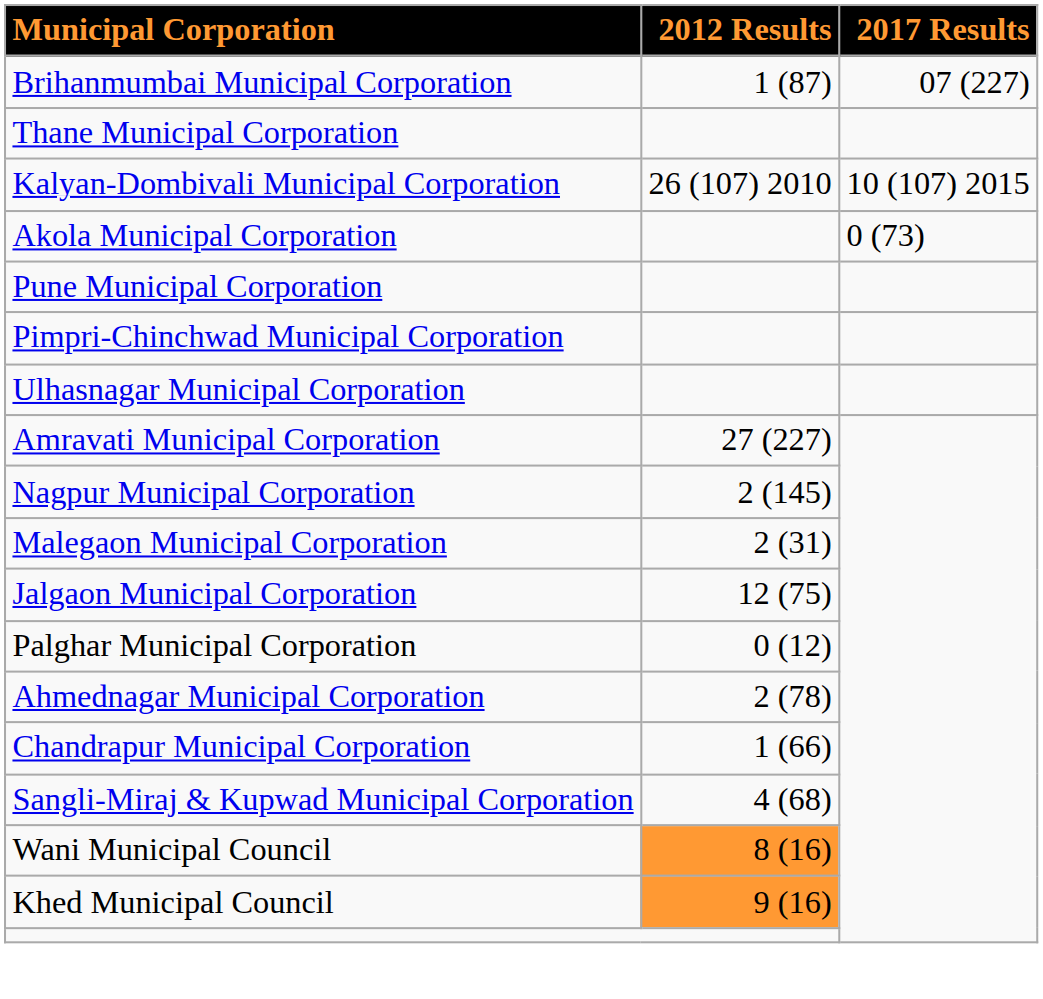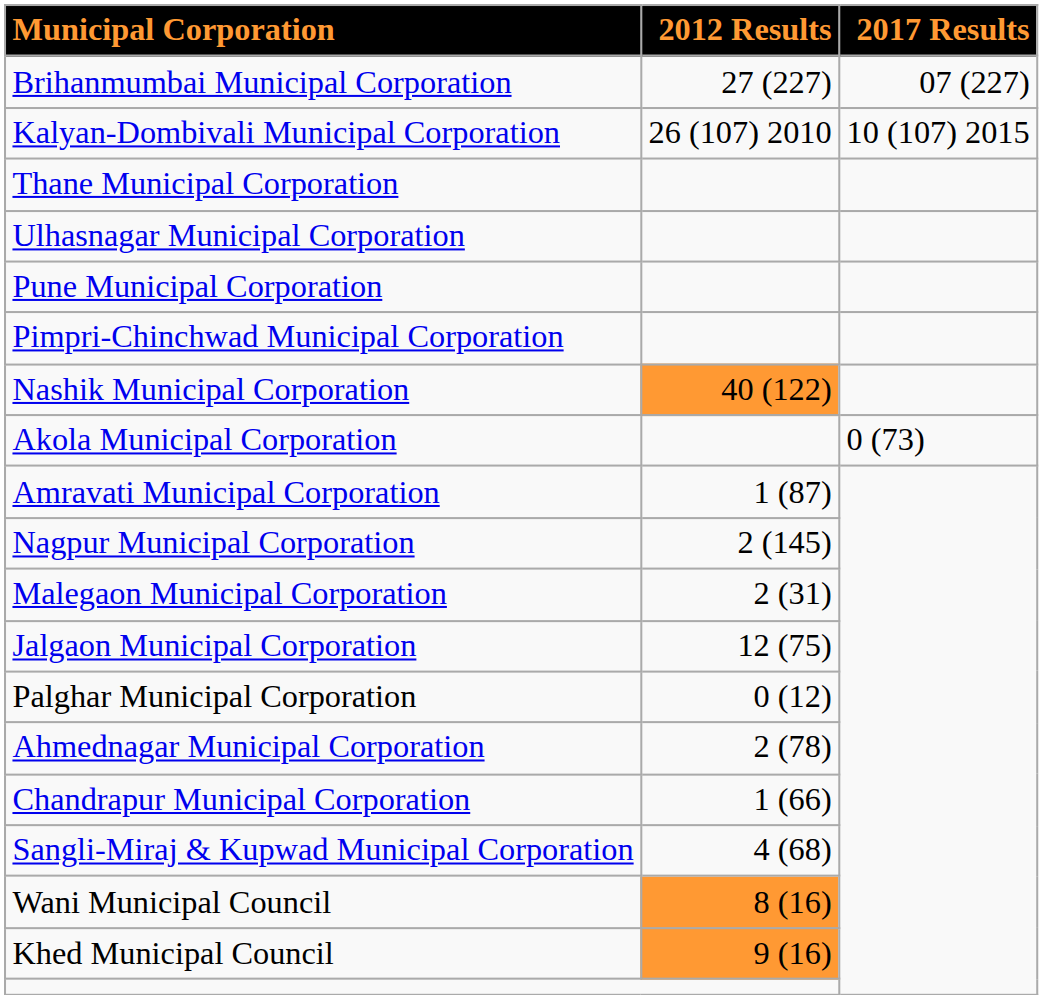 <table class="wikitable">
 <tr>
 <th style="background:black; color:#f93; text-align:left;">Municipal Corporation</th>
 <th style="background:black; color:#f93; text-align:right;">2012 Results</th>
 <th style="background:black; color:#f93; text-align:right;">2017 Results</th>
 </tr>
 <tr>
 <td><a href='#'>Brihanmumbai Municipal Corporation</a></td>
-<td style="text-align:right;">1 (87)</td>
+<td style="text-align:right;">27 (227)</td>
 <td style="text-align:right;">07 (227)</td>
+</tr>
+<tr>
+<td><a href='#'>Kalyan-Dombivali Municipal Corporation</a></td>
+<td style="text-align:right;">26 (107) 2010</td>
+<td style="text-align:right;">10 (107) 2015</td>
 </tr>
 <tr>
 <td><a href='#'>Thane Municipal Corporation</a></td>
 <td style="text-align:right;"></td>
 <td style="text-align:right;"></td>
 </tr>
 <tr>
-<td><a href='#'>Kalyan-Dombivali Municipal Corporation</a></td>
-<td style="text-align:right;">26 (107) 2010</td>
-<td style="text-align:right;">10 (107) 2015</td>
-</tr>
-<tr>
-<td><a href='#'>Akola Municipal Corporation</a></td>
+<td><a href='#'>Ulhasnagar Municipal Corporation</a></td>
 <td style="text-align:right;"></td>
-<td>0 (73)</td>
+<td></td>
 </tr>
 <tr>
 <td><a href='#'>Pune Municipal Corporation</a></td>
 <td style="text-align:right;"></td>
 <td style="text-align:right;"></td>
 </tr>
 <tr>
 <td><a href='#'>Pimpri-Chinchwad Municipal Corporation</a></td>
 <td style="text-align:right;"></td>
 <td></td>
 </tr>
 <tr>
-<td><a href='#'>Ulhasnagar Municipal Corporation</a></td>
+<td><a href='#'>Nashik Municipal Corporation</a></td>
+<td style="background:#f93; text-align:right;">40 (122)</td>
 <td style="text-align:right;"></td>
-<td></td>
+</tr>
+<tr>
+<td><a href='#'>Akola Municipal Corporation</a></td>
+<td style="text-align:right;"></td>
+<td>0 (73)</td>
 </tr>
 <tr>
 <td><a href='#'>Amravati Municipal Corporation</a></td>
-<td style="text-align:right;">27 (227)</td>
+<td style="text-align:right;">1 (87)</td>
 </tr>
 <tr>
 <td><a href='#'>Nagpur Municipal Corporation</a></td>
 <td style="text-align:right;">2 (145)</td>
 </tr>
 <tr>
 <td><a href='#'>Malegaon Municipal Corporation</a></td>
 <td style="text-align:right;">2 (31)</td>
 </tr>
 <tr>
 <td><a href='#'>Jalgaon Municipal Corporation</a></td>
 <td style="text-align:right;">12 (75)</td>
 </tr>
 <tr>
 <td>Palghar Municipal Corporation</td>
 <td style="text-align:right;">0 (12)</td>
 </tr>
 <tr>
 <td><a href='#'>Ahmednagar Municipal Corporation</a></td>
 <td style="text-align:right;">2 (78)</td>
 </tr>
 <tr>
 <td><a href='#'>Chandrapur Municipal Corporation</a></td>
 <td style="text-align:right;">1 (66)</td>
 </tr>
 <tr>
 <td><a href='#'>Sangli-Miraj & Kupwad Municipal Corporation</a></td>
 <td style="text-align:right;">4 (68)</td>
 </tr>
 <tr>
 <td>Wani Municipal Council</td>
 <td style="background:#f93; text-align:right;">8 (16)</td>
 </tr>
 <tr>
 <td>Khed Municipal Council</td>
 <td style="background:#f93; text-align:right;">9 (16)</td>
 </tr>
 <tr>
 <td colspan=2></td>
 </tr>
 </table>
